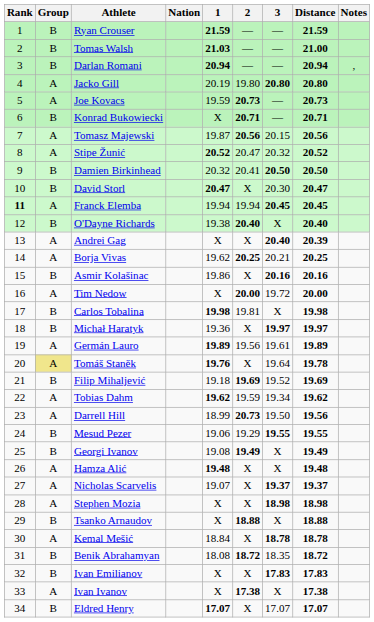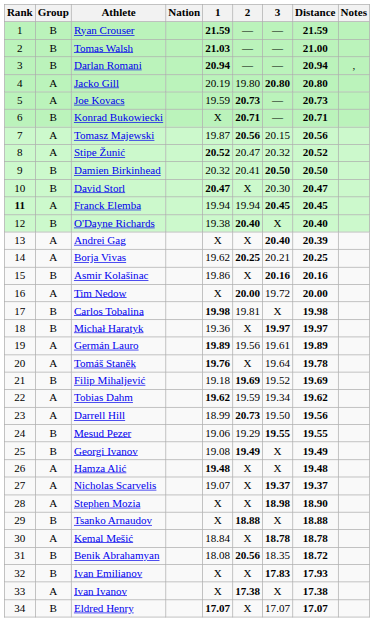 <table class="wikitable sortable" style="text-align:center">
 <tr>
 <th>Rank</th>
 <th>Group</th>
 <th>Athlete</th>
 <th>Nation</th>
 <th>1</th>
 <th>2</th>
 <th>3</th>
 <th>Distance</th>
 <th>Notes</th>
 </tr>
 <tr bgcolor=bbf3bb>
 <td>1</td>
 <td>B</td>
 <td align=left><a href='#'>Ryan Crouser</a></td>
 <td align=left></td>
 <td><strong>21.59</strong></td>
 <td data-sort-value=1.00>—</td>
 <td data-sort-value=1.00>—</td>
 <td><strong>21.59</strong></td>
 <td></td>
 </tr>
 <tr bgcolor=bbf3bb>
 <td>2</td>
 <td>B</td>
 <td align=left><a href='#'>Tomas Walsh</a></td>
 <td align=left></td>
 <td><strong>21.03</strong></td>
 <td data-sort-value=1.00>—</td>
 <td data-sort-value=1.00>—</td>
 <td><strong>21.00</strong></td>
 <td></td>
 </tr>
 <tr bgcolor=bbf3bb>
 <td>3</td>
 <td>B</td>
 <td align=left><a href='#'>Darlan Romani</a></td>
 <td align=left></td>
 <td><strong>20.94</strong></td>
 <td data-sort-value=1.00>—</td>
 <td data-sort-value=1.00>—</td>
 <td><strong>20.94</strong></td>
 <td>, </td>
 </tr>
 <tr bgcolor=bbf3bb>
 <td>4</td>
 <td>A</td>
 <td align=left><a href='#'>Jacko Gill</a></td>
 <td align=left></td>
 <td>20.19</td>
 <td>19.80</td>
 <td><strong>20.80</strong></td>
 <td><strong>20.80</strong></td>
 <td></td>
 </tr>
 <tr bgcolor=bbf3bb>
 <td>5</td>
 <td>A</td>
 <td align=left><a href='#'>Joe Kovacs</a></td>
 <td align=left></td>
 <td>19.59</td>
 <td><strong>20.73</strong></td>
 <td data-sort-value=1.00>—</td>
 <td><strong>20.73</strong></td>
 <td></td>
 </tr>
 <tr bgcolor=bbf3bb>
 <td>6</td>
 <td>B</td>
 <td align=left><a href='#'>Konrad Bukowiecki</a></td>
 <td align=left></td>
 <td data-sort-value=1.00>X</td>
 <td><strong>20.71</strong></td>
 <td data-sort-value=1.00>—</td>
 <td><strong>20.71</strong></td>
 <td></td>
 </tr>
 <tr bgcolor=ccf9cc>
 <td>7</td>
 <td>A</td>
 <td align=left><a href='#'>Tomasz Majewski</a></td>
 <td align=left></td>
 <td>19.87</td>
 <td><strong>20.56</strong></td>
 <td>20.15</td>
 <td><strong>20.56</strong></td>
 <td></td>
 </tr>
 <tr bgcolor=ccf9cc>
 <td>8</td>
 <td>A</td>
 <td align=left><a href='#'>Stipe Žunić</a></td>
 <td align=left></td>
 <td><strong>20.52</strong></td>
 <td>20.47</td>
 <td>20.32</td>
 <td><strong>20.52</strong></td>
 <td></td>
 </tr>
 <tr bgcolor=ccf9cc>
 <td>9</td>
 <td>B</td>
 <td align=left><a href='#'>Damien Birkinhead</a></td>
 <td align=left></td>
 <td>20.32</td>
 <td>20.41</td>
 <td><strong>20.50</strong></td>
 <td><strong>20.50</strong></td>
 <td></td>
 </tr>
 <tr bgcolor=ccf9cc>
 <td>10</td>
 <td>B</td>
 <td align=left><a href='#'>David Storl</a></td>
 <td align=left></td>
 <td><strong>20.47</strong></td>
 <td data-sort-value=1.00>X</td>
 <td>20.30</td>
 <td><strong>20.47</strong></td>
 <td></td>
 </tr>
 <tr bgcolor=ccf9cc>
 <td><strong>11</strong></td>
 <td>A</td>
 <td align=left><a href='#'>Franck Elemba</a></td>
 <td align=left></td>
 <td>19.94</td>
 <td>19.94</td>
 <td><strong>20.45</strong></td>
 <td><strong>20.45</strong></td>
 <td></td>
 </tr>
 <tr bgcolor=ccf9cc>
 <td>12</td>
 <td>B</td>
 <td align=left><a href='#'>O'Dayne Richards</a></td>
 <td align=left></td>
 <td>19.38</td>
 <td><strong>20.40</strong></td>
 <td data-sort-value=1.00>X</td>
 <td><strong>20.40</strong></td>
 <td></td>
 </tr>
 <tr>
 <td>13</td>
 <td>A</td>
 <td align=left><a href='#'>Andrei Gag</a></td>
 <td align=left></td>
 <td data-sort-value=1.00>X</td>
 <td data-sort-value=1.00>X</td>
 <td><strong>20.40</strong></td>
 <td><strong>20.39</strong></td>
 <td></td>
 </tr>
 <tr>
 <td>14</td>
 <td>A</td>
 <td align=left><a href='#'>Borja Vivas</a></td>
 <td align=left></td>
 <td>19.62</td>
 <td><strong>20.25</strong></td>
 <td>20.21</td>
 <td><strong>20.25</strong></td>
 <td></td>
 </tr>
 <tr>
 <td>15</td>
 <td>B</td>
 <td align=left><a href='#'>Asmir Kolašinac</a></td>
 <td align=left></td>
 <td>19.86</td>
 <td data-sort-value=1.00>X</td>
 <td><strong>20.16</strong></td>
 <td><strong>20.16</strong></td>
 <td></td>
 </tr>
 <tr>
 <td>16</td>
 <td>A</td>
 <td align=left><a href='#'>Tim Nedow</a></td>
 <td align=left></td>
 <td data-sort-value=1.00>X</td>
 <td><strong>20.00</strong></td>
 <td>19.72</td>
 <td><strong>20.00</strong></td>
 <td></td>
 </tr>
 <tr>
 <td>17</td>
 <td>B</td>
 <td align=left><a href='#'>Carlos Tobalina</a></td>
 <td align=left></td>
 <td><strong>19.98</strong></td>
 <td>19.81</td>
 <td data-sort-value=1.00>X</td>
 <td><strong>19.98</strong></td>
 <td></td>
 </tr>
 <tr>
 <td>18</td>
 <td>B</td>
 <td align=left><a href='#'>Michał Haratyk</a></td>
 <td align=left></td>
 <td>19.36</td>
 <td data-sort-value=1.00>X</td>
 <td><strong>19.97</strong></td>
 <td><strong>19.97</strong></td>
 <td></td>
 </tr>
 <tr>
 <td>19</td>
 <td>A</td>
 <td align=left><a href='#'>Germán Lauro</a></td>
 <td align=left></td>
 <td><strong>19.89</strong></td>
 <td>19.56</td>
 <td>19.61</td>
 <td><strong>19.89</strong></td>
 <td></td>
 </tr>
 <tr>
 <td>20</td>
-<td style="background: khaki;">A</td>
+<td>A</td>
 <td align=left><a href='#'>Tomáš Staněk</a></td>
 <td align=left></td>
 <td><strong>19.76</strong></td>
 <td data-sort-value=1.00>X</td>
 <td>19.64</td>
 <td><strong>19.78</strong></td>
 <td></td>
 </tr>
 <tr>
 <td>21</td>
 <td>B</td>
 <td align=left><a href='#'>Filip Mihaljević</a></td>
 <td align=left></td>
 <td>19.18</td>
 <td><strong>19.69</strong></td>
 <td>19.52</td>
 <td><strong>19.69</strong></td>
 <td></td>
 </tr>
 <tr>
 <td>22</td>
 <td>A</td>
 <td align=left><a href='#'>Tobias Dahm</a></td>
 <td align=left></td>
 <td><strong>19.62</strong></td>
 <td>19.59</td>
 <td>19.34</td>
 <td><strong>19.62</strong></td>
 <td></td>
 </tr>
 <tr>
 <td>23</td>
 <td>A</td>
 <td align=left><a href='#'>Darrell Hill</a></td>
 <td align=left></td>
 <td>18.99</td>
 <td><strong>20.73</strong></td>
 <td>19.50</td>
 <td><strong>19.56</strong></td>
 <td></td>
 </tr>
 <tr>
 <td>24</td>
 <td>B</td>
 <td align=left><a href='#'>Mesud Pezer</a></td>
 <td align=left></td>
 <td>19.06</td>
 <td>19.29</td>
 <td><strong>19.55</strong></td>
 <td><strong>19.55</strong></td>
 <td></td>
 </tr>
 <tr>
 <td>25</td>
 <td>B</td>
 <td align=left><a href='#'>Georgi Ivanov</a></td>
 <td align=left></td>
 <td>19.08</td>
 <td><strong>19.49</strong></td>
 <td data-sort-value=1.00>X</td>
 <td><strong>19.49</strong></td>
 <td></td>
 </tr>
 <tr>
 <td>26</td>
 <td>A</td>
 <td align=left><a href='#'>Hamza Alić</a></td>
 <td align=left></td>
 <td><strong>19.48</strong></td>
 <td data-sort-value=1.00>X</td>
 <td data-sort-value=1.00>X</td>
 <td><strong>19.48</strong></td>
 <td></td>
 </tr>
 <tr>
 <td>27</td>
 <td>A</td>
 <td align=left><a href='#'>Nicholas Scarvelis</a></td>
 <td align=left></td>
 <td>19.07</td>
 <td data-sort-value=1.00>X</td>
 <td><strong>19.37</strong></td>
 <td><strong>19.37</strong></td>
 <td></td>
 </tr>
 <tr>
 <td>28</td>
 <td>A</td>
 <td align=left><a href='#'>Stephen Mozia</a></td>
 <td align=left></td>
 <td data-sort-value=1.00>X</td>
 <td data-sort-value=1.00>X</td>
 <td><strong>18.98</strong></td>
-<td><strong>18.98</strong></td>
+<td><strong>18.90</strong></td>
 <td></td>
 </tr>
 <tr>
 <td>29</td>
 <td>B</td>
 <td align=left><a href='#'>Tsanko Arnaudov</a></td>
 <td align=left></td>
 <td data-sort-value=1.00>X</td>
 <td><strong>18.88</strong></td>
 <td data-sort-value=1.00>X</td>
 <td><strong>18.88</strong></td>
 <td></td>
 </tr>
 <tr>
 <td>30</td>
 <td>A</td>
 <td align=left><a href='#'>Kemal Mešić</a></td>
 <td align=left></td>
 <td>18.84</td>
 <td data-sort-value=1.00>X</td>
 <td><strong>18.78</strong></td>
 <td><strong>18.78</strong></td>
 <td></td>
 </tr>
 <tr>
 <td>31</td>
 <td>B</td>
 <td align=left><a href='#'>Benik Abrahamyan</a></td>
 <td align=left></td>
 <td>18.08</td>
-<td><strong>18.72</strong></td>
+<td><strong>20.56</strong></td>
 <td>18.35</td>
 <td><strong>18.72</strong></td>
 <td></td>
 </tr>
 <tr>
 <td>32</td>
 <td>B</td>
 <td align=left><a href='#'>Ivan Emilianov</a></td>
 <td align=left></td>
 <td data-sort-value=1.00>X</td>
 <td data-sort-value=1.00>X</td>
 <td><strong>17.83</strong></td>
-<td><strong>17.83</strong></td>
+<td><strong>17.93</strong></td>
 <td></td>
 </tr>
 <tr>
 <td>33</td>
 <td>A</td>
 <td align=left><a href='#'>Ivan Ivanov</a></td>
 <td align=left></td>
 <td data-sort-value=1.00>X</td>
 <td><strong>17.38</strong></td>
 <td data-sort-value=1.00>X</td>
 <td><strong>17.38</strong></td>
 <td></td>
 </tr>
 <tr>
 <td>34</td>
 <td>B</td>
 <td align=left><a href='#'>Eldred Henry</a></td>
 <td align=left></td>
 <td><strong>17.07</strong></td>
 <td data-sort-value=1.00>X</td>
 <td>17.07</td>
 <td><strong>17.07</strong></td>
 <td></td>
 </tr>
 </table>
